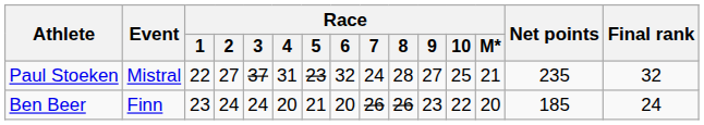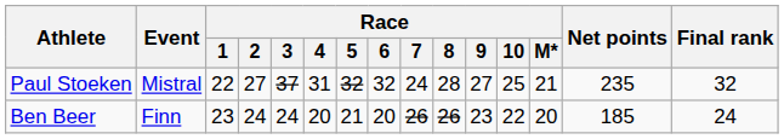 <table class="wikitable" style="font-size:90%">
 <tr>
 <th rowspan=2>Athlete</th>
 <th rowspan=2>Event</th>
 <th colspan=11>Race</th>
 <th rowspan=2>Net points</th>
 <th rowspan=2>Final rank</th>
 </tr>
 <tr style="font-size:95%">
 <th>1</th>
 <th>2</th>
 <th>3</th>
 <th>4</th>
 <th>5</th>
 <th>6</th>
 <th>7</th>
 <th>8</th>
 <th>9</th>
 <th>10</th>
 <th>M*</th>
 </tr>
 <tr align=center>
 <td align=left><a href='#'>Paul Stoeken</a></td>
 <td align=left><a href='#'>Mistral</a></td>
 <td>22</td>
 <td>27</td>
 <td><s>37</s></td>
 <td>31</td>
-<td><s>23</s></td>
+<td><s>32</s></td>
 <td>32</td>
 <td>24</td>
 <td>28</td>
 <td>27</td>
 <td>25</td>
 <td>21</td>
 <td>235</td>
 <td>32</td>
 </tr>
 <tr align=center>
 <td align=left><a href='#'>Ben Beer</a></td>
 <td align=left><a href='#'>Finn</a></td>
 <td>23</td>
 <td>24</td>
 <td>24</td>
 <td>20</td>
 <td>21</td>
 <td>20</td>
 <td><s>26</s></td>
 <td><s>26</s></td>
 <td>23</td>
 <td>22</td>
 <td>20</td>
 <td>185</td>
 <td>24</td>
 </tr>
 </table>
